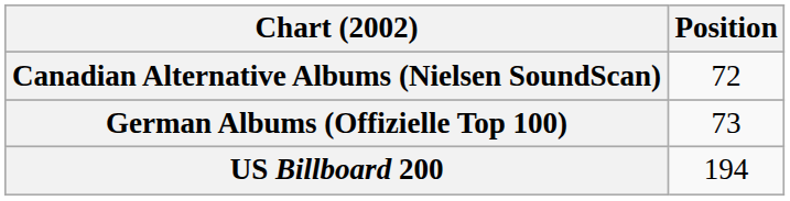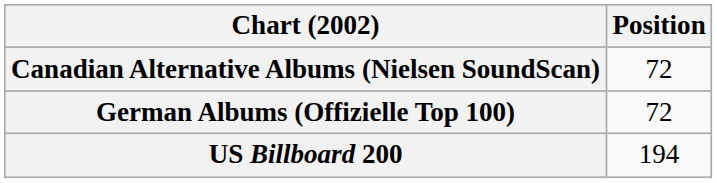 <table class="wikitable sortable plainrowheaders" style="text-align:center">
 <tr>
 <th scope="col">Chart (2002)</th>
 <th scope="col">Position</th>
 </tr>
 <tr>
 <th scope="row">Canadian Alternative Albums (Nielsen SoundScan)</th>
 <td>72</td>
 </tr>
 <tr>
 <th scope="row">German Albums (Offizielle Top 100)</th>
-<td>73</td>
+<td>72</td>
 </tr>
 <tr>
 <th scope="row">US <em>Billboard</em> 200</th>
 <td>194</td>
 </tr>
 </table>
